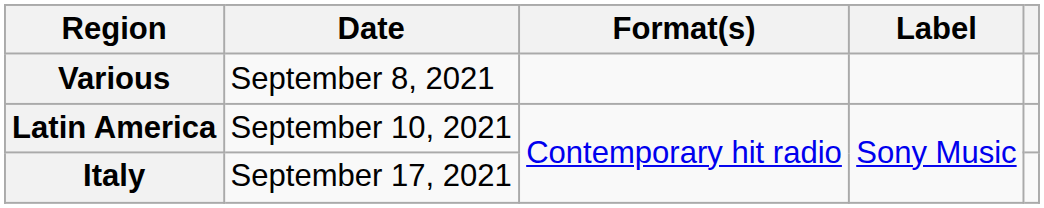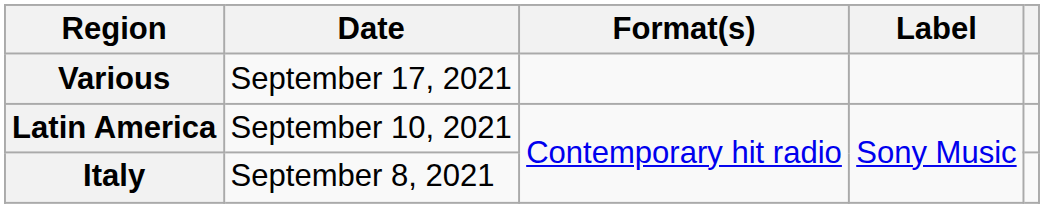 <table class="wikitable plainrowheaders" border="1">
 <tr>
 <th scope="col">Region</th>
 <th scope="col">Date</th>
 <th scope="col">Format(s)</th>
 <th scope="col">Label</th>
 <th scope="col"></th>
 </tr>
 <tr>
 <th scope="row">Various</th>
-<td>September 8, 2021</td>
+<td>September 17, 2021</td>
 <td></td>
 <td></td>
 <td style="text-align:center;"></td>
 </tr>
 <tr>
 <th scope="row">Latin America</th>
 <td>September 10, 2021</td>
 <td rowspan="2"><a href='#'>Contemporary hit radio</a></td>
 <td rowspan="2"><a href='#'>Sony Music</a></td>
 <td style="text-align:center;"></td>
 </tr>
 <tr>
 <th scope="row">Italy</th>
-<td>September 17, 2021</td>
+<td>September 8, 2021</td>
 <td style="text-align:center;"></td>
 </tr>
 </table>
